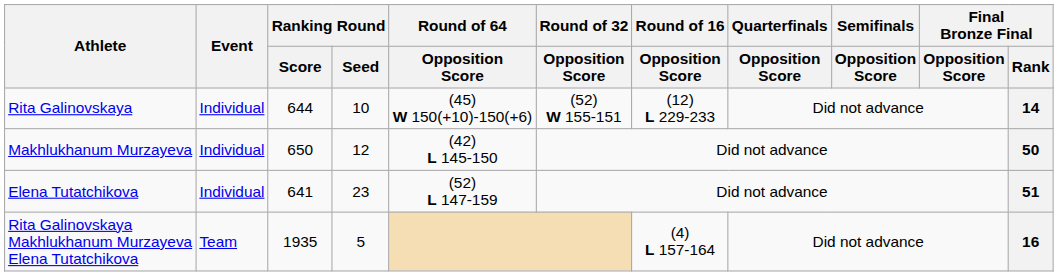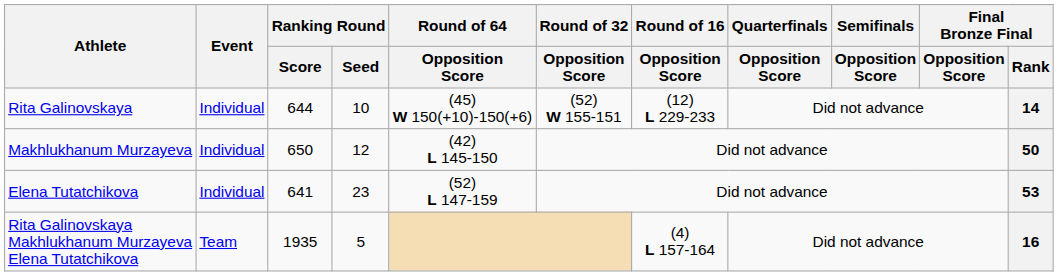 <table class="wikitable" style="font-size:90%">
 <tr>
 <th rowspan="2">Athlete</th>
 <th rowspan="2">Event</th>
 <th colspan="2">Ranking Round</th>
 <th>Round of 64</th>
 <th>Round of 32</th>
 <th>Round of 16</th>
 <th>Quarterfinals</th>
 <th>Semifinals</th>
 <th colspan="2">Final<br>Bronze Final</th>
 </tr>
 <tr>
 <th>Score</th>
 <th>Seed</th>
 <th>Opposition<br>Score</th>
 <th>Opposition<br>Score</th>
 <th>Opposition<br>Score</th>
 <th>Opposition<br>Score</th>
 <th>Opposition<br>Score</th>
 <th>Opposition<br>Score</th>
 <th>Rank</th>
 </tr>
 <tr>
 <td><a href='#'>Rita Galinovskaya</a></td>
 <td><a href='#'>Individual</a></td>
 <td align="center">644</td>
 <td align="center">10</td>
 <td align="center"> (45)<br><strong>W</strong>  150(+10)-150(+6)</td>
 <td align="center"> (52)<br><strong>W</strong>  155-151</td>
 <td align="center"> (12)<br><strong>L</strong> 229-233</td>
 <td colspan="3" align="center">Did not advance</td>
 <th align=center>14</th>
 </tr>
 <tr>
 <td><a href='#'>Makhlukhanum Murzayeva</a></td>
 <td><a href='#'>Individual</a></td>
 <td align="center">650</td>
 <td align="center">12</td>
 <td align="center"> (42)<br><strong>L</strong>  145-150</td>
 <td colspan="5" align="center">Did not advance</td>
 <th align=center>50</th>
 </tr>
 <tr>
 <td><a href='#'>Elena Tutatchikova</a></td>
 <td><a href='#'>Individual</a></td>
 <td align="center">641</td>
 <td align="center">23</td>
 <td align="center"> (52)<br><strong>L</strong>  147-159</td>
 <td colspan="5" align="center">Did not advance</td>
-<th align=center>51</th>
+<th align=center>53</th>
 </tr>
 <tr>
 <td><a href='#'>Rita Galinovskaya</a><br><a href='#'>Makhlukhanum Murzayeva</a><br><a href='#'>Elena Tutatchikova</a></td>
 <td><a href='#'>Team</a></td>
 <td align="center">1935</td>
 <td align="center">5</td>
 <td colspan ="2" bgcolor = "wheat"></td>
 <td align="center"> (4)<br><strong>L</strong>  157-164</td>
 <td colspan="3" align="center">Did not advance</td>
 <th align=center>16</th>
 </tr>
 </table>
